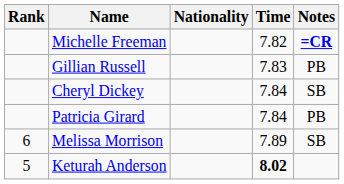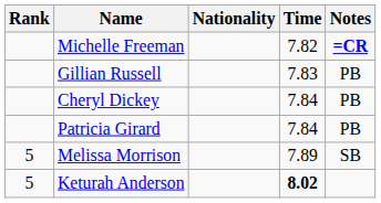 <table class="wikitable sortable" style="text-align:center">
 <tr>
 <th>Rank</th>
 <th>Name</th>
 <th>Nationality</th>
 <th>Time</th>
 <th>Notes</th>
 </tr>
 <tr>
 <td></td>
 <td align="left"><a href='#'>Michelle Freeman</a></td>
 <td align=left></td>
 <td>7.82</td>
 <td><strong><a href='#'>=CR</a></strong></td>
 </tr>
 <tr>
 <td></td>
 <td align="left"><a href='#'>Gillian Russell</a></td>
 <td align=left></td>
 <td>7.83</td>
 <td>PB</td>
 </tr>
 <tr>
 <td></td>
 <td align="left"><a href='#'>Cheryl Dickey</a></td>
 <td align=left></td>
 <td>7.84</td>
-<td>SB</td>
+<td>PB</td>
 </tr>
 <tr>
 <td></td>
 <td align="left"><a href='#'>Patricia Girard</a></td>
 <td align=left></td>
 <td>7.84</td>
 <td>PB</td>
 </tr>
 <tr>
-<td>6</td>
+<td>5</td>
 <td align="left"><a href='#'>Melissa Morrison</a></td>
 <td align=left></td>
 <td>7.89</td>
 <td>SB</td>
 </tr>
 <tr>
 <td>5</td>
 <td align="left"><a href='#'>Keturah Anderson</a></td>
 <td align=left></td>
 <td><strong>8.02</strong></td>
 <td></td>
 </tr>
 </table>
